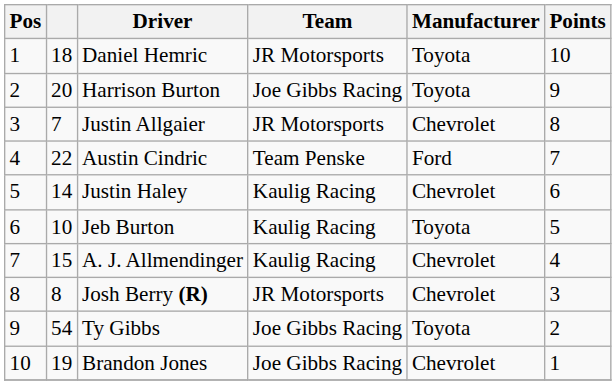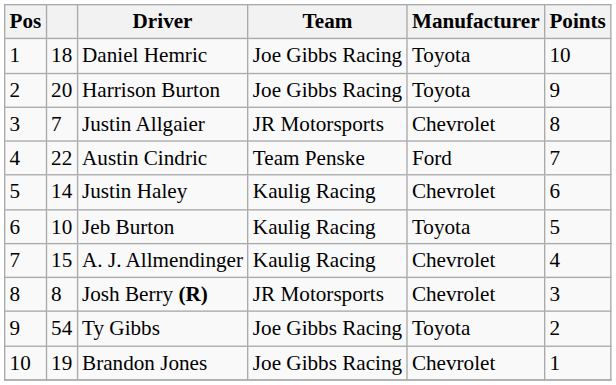 <table class="wikitable" style="font-size:98%">
 <tr>
 <th>Pos</th>
 <th></th>
 <th>Driver</th>
 <th>Team</th>
 <th>Manufacturer</th>
 <th>Points</th>
 </tr>
 <tr>
 <td>1</td>
 <td>18</td>
 <td>Daniel Hemric</td>
-<td>JR Motorsports</td>
+<td>Joe Gibbs Racing</td>
 <td>Toyota</td>
 <td>10</td>
 </tr>
 <tr>
 <td>2</td>
 <td>20</td>
 <td>Harrison Burton</td>
 <td>Joe Gibbs Racing</td>
 <td>Toyota</td>
 <td>9</td>
 </tr>
 <tr>
 <td>3</td>
 <td>7</td>
 <td>Justin Allgaier</td>
 <td>JR Motorsports</td>
 <td>Chevrolet</td>
 <td>8</td>
 </tr>
 <tr>
 <td>4</td>
 <td>22</td>
 <td>Austin Cindric</td>
 <td>Team Penske</td>
 <td>Ford</td>
 <td>7</td>
 </tr>
 <tr>
 <td>5</td>
 <td>14</td>
 <td>Justin Haley</td>
 <td>Kaulig Racing</td>
 <td>Chevrolet</td>
 <td>6</td>
 </tr>
 <tr>
 <td>6</td>
 <td>10</td>
 <td>Jeb Burton</td>
 <td>Kaulig Racing</td>
 <td>Toyota</td>
 <td>5</td>
 </tr>
 <tr>
 <td>7</td>
 <td>15</td>
 <td>A. J. Allmendinger</td>
 <td>Kaulig Racing</td>
 <td>Chevrolet</td>
 <td>4</td>
 </tr>
 <tr>
 <td>8</td>
 <td>8</td>
 <td>Josh Berry <strong>(R)</strong></td>
 <td>JR Motorsports</td>
 <td>Chevrolet</td>
 <td>3</td>
 </tr>
 <tr>
 <td>9</td>
 <td>54</td>
 <td>Ty Gibbs</td>
 <td>Joe Gibbs Racing</td>
 <td>Toyota</td>
 <td>2</td>
 </tr>
 <tr>
 <td>10</td>
 <td>19</td>
 <td>Brandon Jones</td>
 <td>Joe Gibbs Racing</td>
 <td>Chevrolet</td>
 <td>1</td>
 </tr>
 <tr>
 </tr>
 </table>
